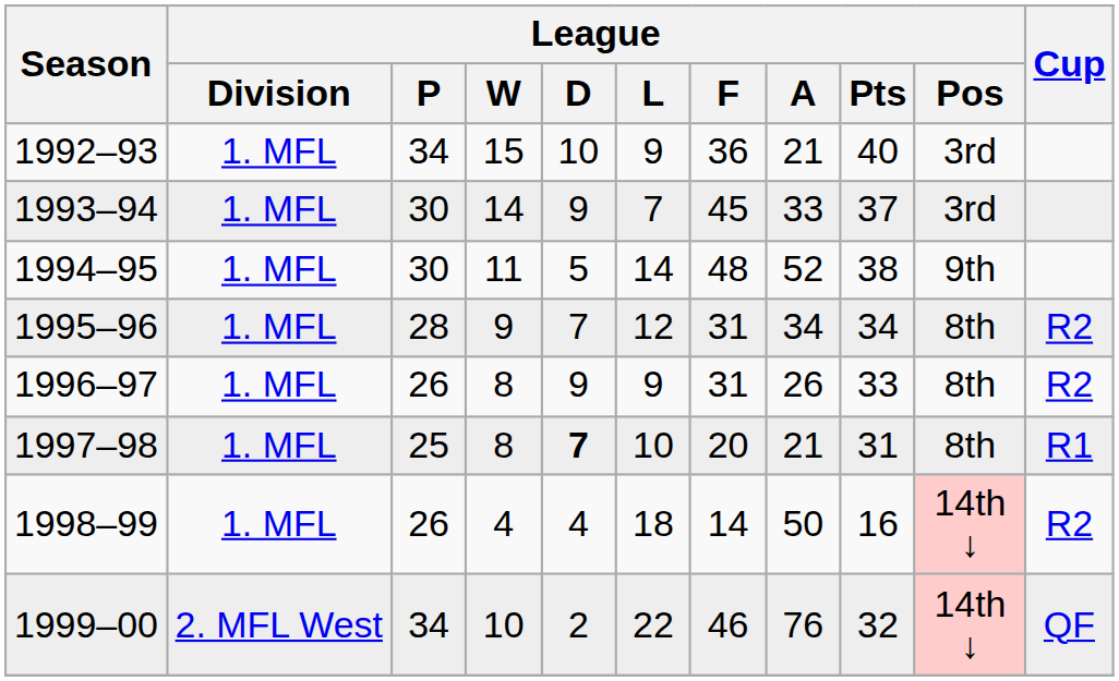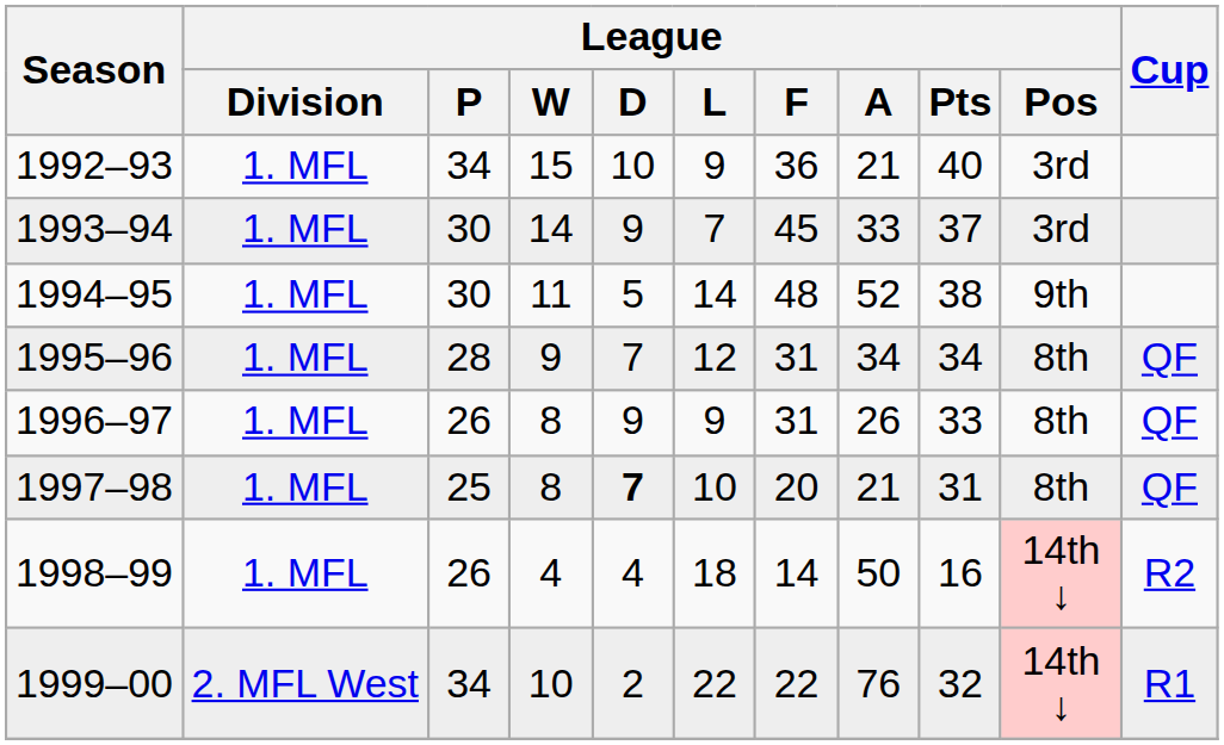 <table class="wikitable" style="text-align:center; font-size:100%">
 <tr>
 <th rowspan=2>Season</th>
 <th colspan=9>League</th>
 <th rowspan=2 width="30"><a href='#'>Cup</a></th>
 </tr>
 <tr>
 <th>Division</th>
 <th width="25">P</th>
 <th width="25">W</th>
 <th width="25">D</th>
 <th width="25">L</th>
 <th width="25">F</th>
 <th width="25">A</th>
 <th width="25">Pts</th>
 <th width="40">Pos</th>
 </tr>
 <tr>
 <td>1992–93</td>
 <td><a href='#'>1. MFL</a></td>
 <td>34</td>
 <td>15</td>
 <td>10</td>
 <td>9</td>
 <td>36</td>
 <td>21</td>
 <td>40</td>
 <td>3rd</td>
 <td></td>
 </tr>
 <tr bgcolor=#EEEEEE>
 <td>1993–94</td>
 <td><a href='#'>1. MFL</a></td>
 <td>30</td>
 <td>14</td>
 <td>9</td>
 <td>7</td>
 <td>45</td>
 <td>33</td>
 <td>37</td>
 <td>3rd</td>
 <td></td>
 </tr>
 <tr>
 <td>1994–95</td>
 <td><a href='#'>1. MFL</a></td>
 <td>30</td>
 <td>11</td>
 <td>5</td>
 <td>14</td>
 <td>48</td>
 <td>52</td>
 <td>38</td>
 <td>9th</td>
 <td></td>
 </tr>
 <tr bgcolor=#EEEEEE>
 <td>1995–96</td>
 <td><a href='#'>1. MFL</a></td>
 <td>28</td>
 <td>9</td>
 <td>7</td>
 <td>12</td>
 <td>31</td>
 <td>34</td>
 <td>34</td>
 <td>8th</td>
-<td><a href='#'>R2</a></td>
+<td><a href='#'>QF</a></td>
 </tr>
 <tr>
 <td>1996–97</td>
 <td><a href='#'>1. MFL</a></td>
 <td>26</td>
 <td>8</td>
 <td>9</td>
 <td>9</td>
 <td>31</td>
 <td>26</td>
 <td>33</td>
 <td>8th</td>
-<td><a href='#'>R2</a></td>
+<td><a href='#'>QF</a></td>
 </tr>
 <tr bgcolor=#EEEEEE>
 <td>1997–98</td>
 <td><a href='#'>1. MFL</a></td>
 <td>25</td>
 <td>8</td>
 <td><strong>7</strong></td>
 <td>10</td>
 <td>20</td>
 <td>21</td>
 <td>31</td>
 <td>8th</td>
-<td><a href='#'>R1</a></td>
+<td><a href='#'>QF</a></td>
 </tr>
 <tr>
 <td>1998–99</td>
 <td><a href='#'>1. MFL</a></td>
 <td>26</td>
 <td>4</td>
 <td>4</td>
 <td>18</td>
 <td>14</td>
 <td>50</td>
 <td>16</td>
 <td bgcolor="#FFCCCC">14th ↓</td>
 <td><a href='#'>R2</a></td>
 </tr>
 <tr bgcolor=#EEEEEE>
 <td>1999–00</td>
 <td><a href='#'>2. MFL West</a></td>
 <td>34</td>
 <td>10</td>
 <td>2</td>
 <td>22</td>
-<td>46</td>
+<td>22</td>
 <td>76</td>
 <td>32</td>
 <td bgcolor="#FFCCCC">14th ↓</td>
-<td><a href='#'>QF</a></td>
+<td><a href='#'>R1</a></td>
 </tr>
 <tr>
 </tr>
 </table>
